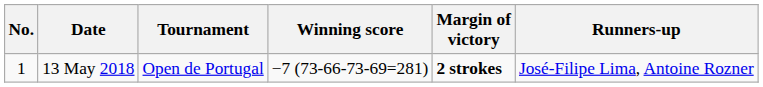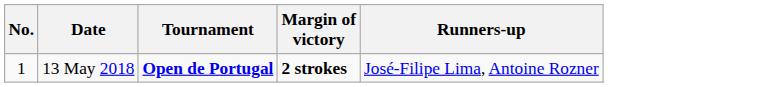 <table class="wikitable" style="font-size:95%;">
 <tr>
 <th>No.</th>
 <th>Date</th>
 <th>Tournament</th>
-<th>Winning score</th>
 <th>Margin of<br>victory</th>
 <th>Runners-up</th>
 </tr>
 <tr>
 <td align=center>1</td>
 <td align=right>13 May <a href='#'>2018</a></td>
-<td><a href='#'>Open de Portugal</a></td>
-<td>−7 (73-66-73-69=281)</td>
+<td><strong><a href='#'>Open de Portugal</a></strong></td>
 <td><strong>2 strokes</strong></td>
 <td> <a href='#'>José-Filipe Lima</a>,  <a href='#'>Antoine Rozner</a></td>
 </tr>
 </table>
